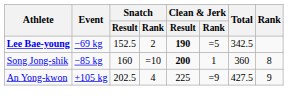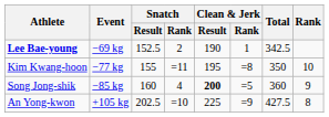 <table class="wikitable" style="font-size:90%">
 <tr>
 <th rowspan="2">Athlete</th>
 <th rowspan="2">Event</th>
 <th colspan="2">Snatch</th>
 <th colspan="2">Clean & Jerk</th>
 <th rowspan="2">Total</th>
 <th rowspan="2">Rank</th>
 </tr>
 <tr style="font-size:95%">
 <th>Result</th>
 <th>Rank</th>
 <th>Result</th>
 <th>Rank</th>
 </tr>
 <tr align=center>
 <td align=left><strong><a href='#'>Lee Bae-young</a></strong></td>
 <td align=left><a href='#'>−69 kg</a></td>
 <td>152.5</td>
 <td>2</td>
-<td><strong>190</strong></td>
-<td>=5</td>
+<td>190</td>
+<td>1</td>
 <td>342.5</td>
 <td></td>
+</tr>
+<tr align=center>
+<td align=left><a href='#'>Kim Kwang-hoon</a></td>
+<td align=left><a href='#'>−77 kg</a></td>
+<td>155</td>
+<td>=11</td>
+<td>195</td>
+<td>=8</td>
+<td>350</td>
+<td>10</td>
 </tr>
 <tr align=center>
 <td align=left><a href='#'>Song Jong-shik</a></td>
 <td align=left><a href='#'>−85 kg</a></td>
 <td>160</td>
-<td>=10</td>
+<td>4</td>
 <td><strong>200</strong></td>
-<td>1</td>
+<td>=5</td>
 <td>360</td>
-<td>8</td>
+<td>9</td>
 </tr>
 <tr align=center>
 <td align=left><a href='#'>An Yong-kwon</a></td>
 <td align=left><a href='#'>+105 kg</a></td>
 <td>202.5</td>
-<td>4</td>
+<td>=10</td>
 <td>225</td>
 <td>=9</td>
 <td>427.5</td>
-<td>9</td>
+<td>8</td>
 </tr>
 </table>
